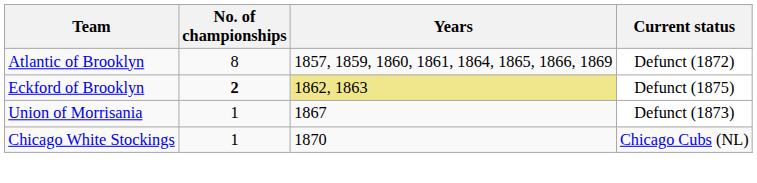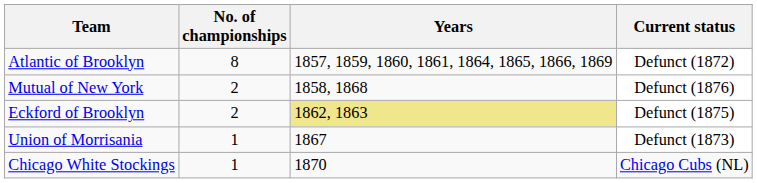 <table class="wikitable" border="1" style="text-align:center">
 <tr>
 <th>Team</th>
 <th>No. of <br>championships</th>
 <th>Years</th>
 <th>Current status</th>
 </tr>
 <tr>
 <td align=left><a href='#'>Atlantic of Brooklyn</a></td>
 <td>8</td>
 <td align=left>1857, 1859, 1860, 1861, 1864, 1865, 1866, 1869</td>
 <td style="background:#ffffff">Defunct (1872)</td>
 </tr>
 <tr>
+<td align=left><a href='#'>Mutual of New York</a></td>
+<td>2</td>
+<td align=left>1858, 1868</td>
+<td style="background:#ffffff">Defunct (1876)</td>
+</tr>
+<tr>
 <td align=left><a href='#'>Eckford of Brooklyn</a></td>
-<td><strong>2</strong></td>
+<td>2</td>
 <td align=left style="background: khaki;">1862, 1863</td>
 <td style="background:#ffffff">Defunct (1875)</td>
 </tr>
 <tr>
 <td align=left><a href='#'>Union of Morrisania</a></td>
 <td>1</td>
 <td align=left>1867</td>
 <td style="background:#ffffff">Defunct (1873)</td>
 </tr>
 <tr>
 <td align=left><a href='#'>Chicago White Stockings</a></td>
 <td>1</td>
 <td align=left>1870</td>
 <td><a href='#'>Chicago Cubs</a> (NL)</td>
 </tr>
 </table>
